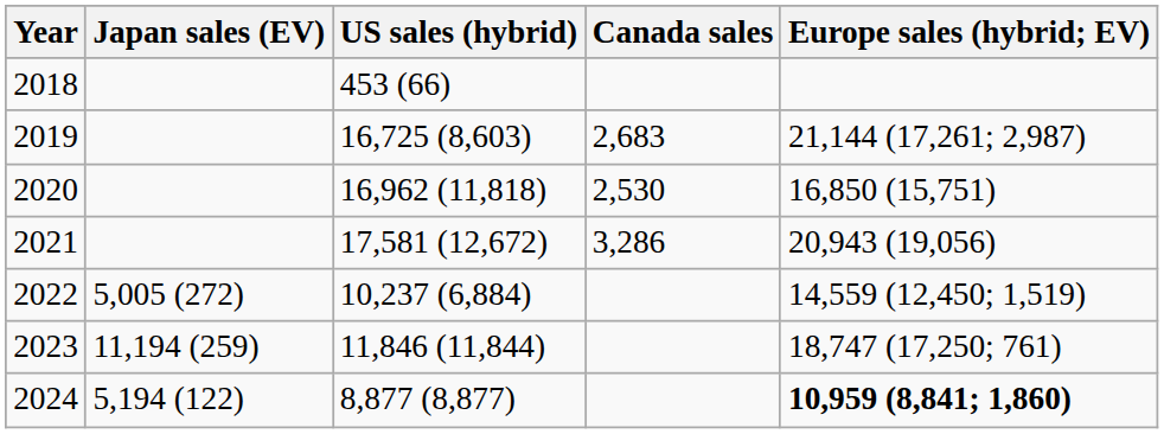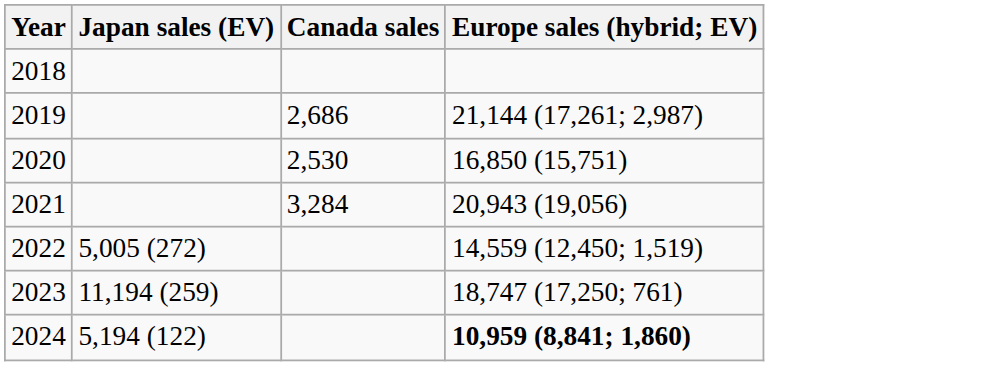 <table class=wikitable style="font-size:97%">
 <tr>
 <th>Year</th>
 <th>Japan sales (EV)</th>
-<th>US sales (hybrid)</th>
 <th>Canada sales</th>
 <th>Europe sales (hybrid; EV)</th>
 </tr>
 <tr>
 <td>2018</td>
 <td></td>
-<td>453 (66)</td>
 <td></td>
 <td></td>
 </tr>
 <tr>
 <td>2019</td>
 <td></td>
-<td>16,725 (8,603)</td>
-<td>2,683</td>
+<td>2,686</td>
 <td>21,144 (17,261; 2,987)</td>
 </tr>
 <tr>
 <td>2020</td>
 <td></td>
-<td>16,962 (11,818)</td>
 <td>2,530</td>
 <td>16,850 (15,751)</td>
 </tr>
 <tr>
 <td>2021</td>
 <td></td>
-<td>17,581 (12,672)</td>
-<td>3,286</td>
+<td>3,284</td>
 <td>20,943 (19,056)</td>
 </tr>
 <tr>
 <td>2022</td>
 <td>5,005 (272)</td>
-<td>10,237 (6,884)</td>
 <td></td>
 <td>14,559 (12,450; 1,519)</td>
 </tr>
 <tr>
 <td>2023</td>
 <td>11,194 (259)</td>
-<td>11,846 (11,844)</td>
 <td></td>
 <td>18,747 (17,250; 761)</td>
 </tr>
 <tr>
 <td>2024</td>
 <td>5,194 (122)</td>
-<td>8,877 (8,877)</td>
 <td></td>
 <td><strong>10,959 (8,841; 1,860)</strong></td>
 </tr>
 </table>
